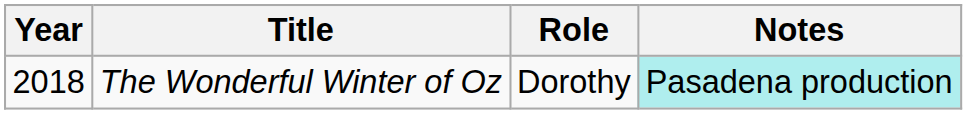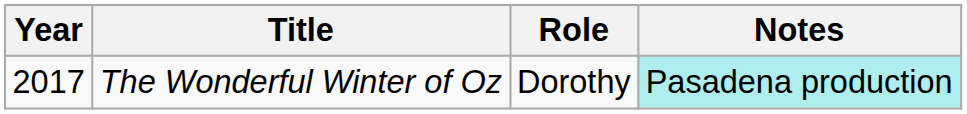 <table class="wikitable sortable">
 <tr>
 <th>Year</th>
 <th>Title</th>
 <th>Role</th>
 <th class="unsortable">Notes</th>
 </tr>
 <tr>
-<td>2018</td>
+<td>2017</td>
 <td><em>The Wonderful Winter of Oz</em></td>
 <td>Dorothy</td>
 <td style="background: paleturquoise;">Pasadena production</td>
 </tr>
 </table>
